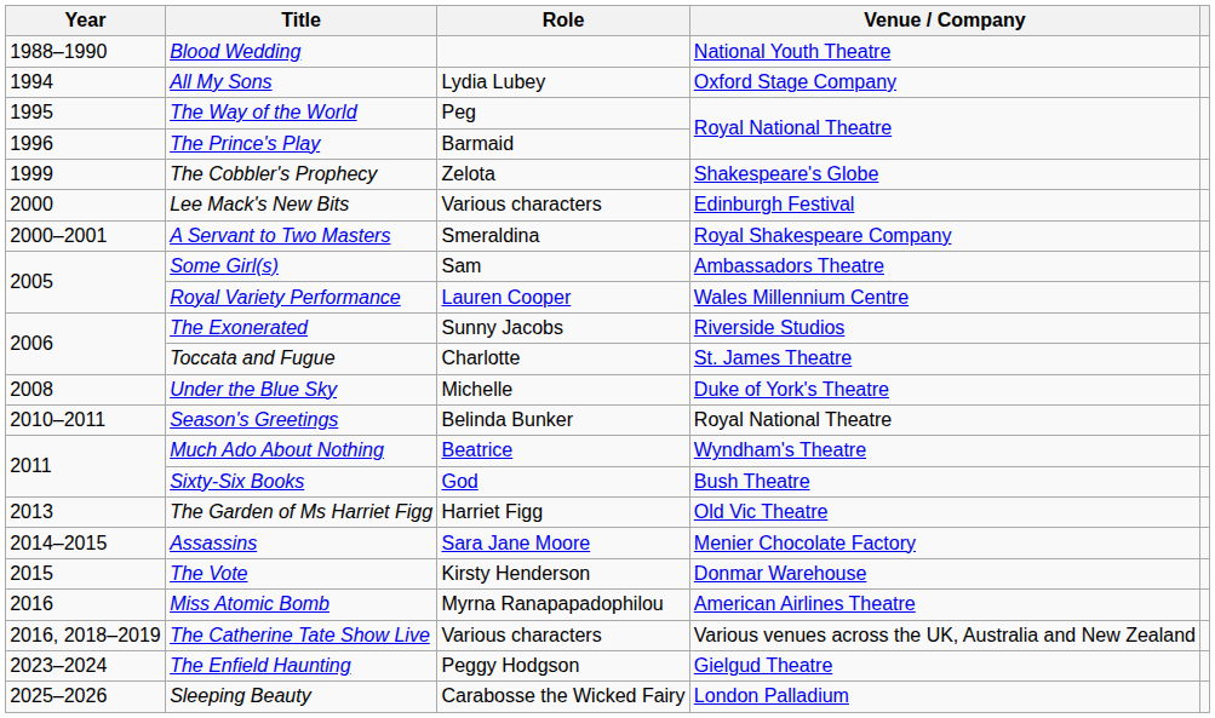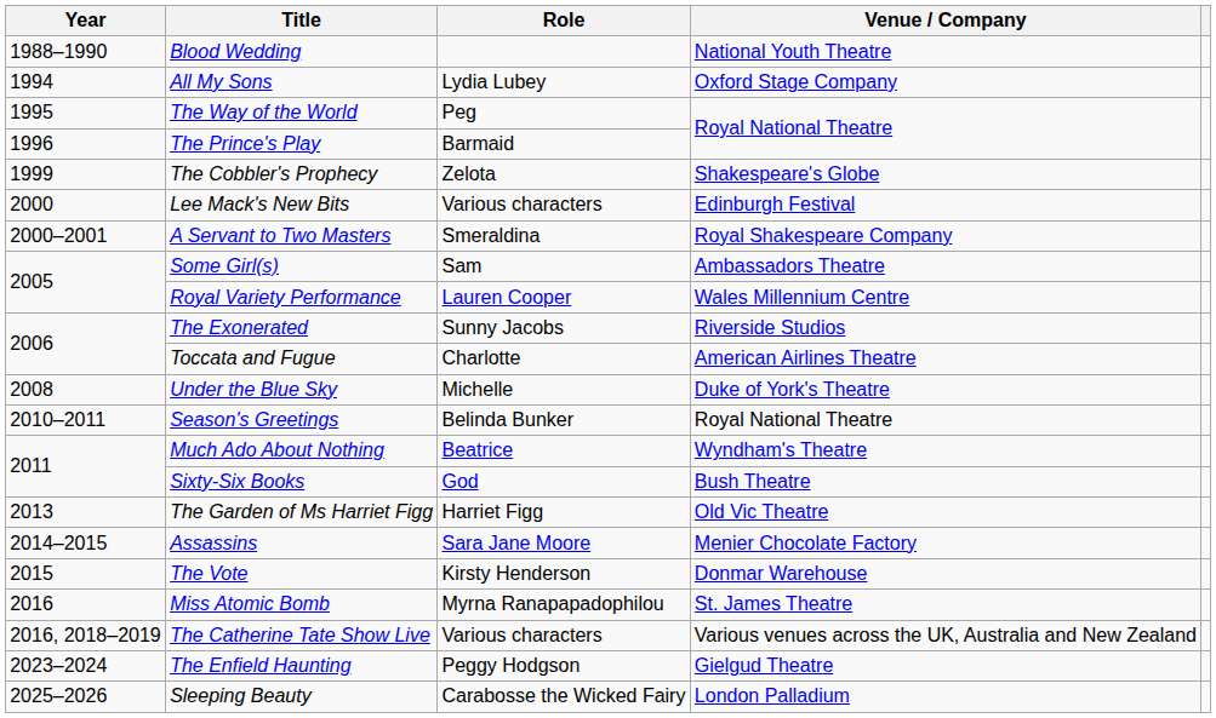 <table class="wikitable sortable">
 <tr style="text-align:center;">
 <th>Year</th>
 <th>Title</th>
 <th>Role</th>
 <th>Venue / Company</th>
 <th class="unsortable"></th>
 </tr>
 <tr>
 <td>1988–1990</td>
 <td><em><a href='#'>Blood Wedding</a></em></td>
 <td></td>
 <td><a href='#'>National Youth Theatre</a></td>
 <td style = "text-align: center;"></td>
 </tr>
 <tr>
 <td>1994</td>
 <td><em><a href='#'>All My Sons</a></em></td>
 <td>Lydia Lubey</td>
 <td><a href='#'>Oxford Stage Company</a></td>
 <td style = "text-align: center;"></td>
 </tr>
 <tr>
 <td>1995</td>
 <td><em><a href='#'>The Way of the World</a></em></td>
 <td>Peg</td>
 <td rowspan="2"><a href='#'>Royal National Theatre</a></td>
 <td rowspan="2" style = "text-align: center;"></td>
 </tr>
 <tr>
 <td>1996</td>
 <td><em><a href='#'>The Prince's Play</a></em></td>
 <td>Barmaid</td>
 </tr>
 <tr>
 <td>1999</td>
 <td><em>The Cobbler's Prophecy</em></td>
 <td>Zelota</td>
 <td><a href='#'>Shakespeare's Globe</a></td>
 <td style = "text-align: center;"></td>
 </tr>
 <tr>
 <td>2000</td>
 <td><em>Lee Mack's New Bits</em></td>
 <td>Various characters</td>
 <td><a href='#'>Edinburgh Festival</a></td>
 <td style = "text-align: center;"></td>
 </tr>
 <tr>
 <td>2000–2001</td>
 <td><em><a href='#'>A Servant to Two Masters</a></em></td>
 <td>Smeraldina</td>
 <td><a href='#'>Royal Shakespeare Company</a></td>
 <td style = "text-align: center;"></td>
 </tr>
 <tr>
 <td rowspan="2">2005</td>
 <td><em><a href='#'>Some Girl(s)</a></em></td>
 <td>Sam</td>
 <td><a href='#'>Ambassadors Theatre</a></td>
 <td style = "text-align: center;"></td>
 </tr>
 <tr>
 <td><em><a href='#'>Royal Variety Performance</a></em></td>
 <td><a href='#'>Lauren Cooper</a></td>
 <td><a href='#'>Wales Millennium Centre</a></td>
 <td style = "text-align: center;"></td>
 </tr>
 <tr>
 <td rowspan="2">2006</td>
 <td><em><a href='#'>The Exonerated</a></em></td>
 <td>Sunny Jacobs</td>
 <td><a href='#'>Riverside Studios</a></td>
 <td style = "text-align: center;"></td>
 </tr>
 <tr>
 <td><em>Toccata and Fugue</em></td>
 <td>Charlotte</td>
-<td><a href='#'>St. James Theatre</a></td>
+<td><a href='#'>American Airlines Theatre</a></td>
 <td style = "text-align: center;"></td>
 </tr>
 <tr>
 <td>2008</td>
 <td><em><a href='#'>Under the Blue Sky</a></em></td>
 <td>Michelle</td>
 <td><a href='#'>Duke of York's Theatre</a></td>
 <td style = "text-align: center;"></td>
 </tr>
 <tr>
 <td>2010–2011</td>
 <td><em><a href='#'>Season's Greetings</a></em></td>
 <td>Belinda Bunker</td>
 <td>Royal National Theatre</td>
 <td style = "text-align: center;"></td>
 </tr>
 <tr>
 <td rowspan="2">2011</td>
 <td><em><a href='#'>Much Ado About Nothing</a></em></td>
 <td><a href='#'>Beatrice</a></td>
 <td><a href='#'>Wyndham's Theatre</a></td>
 <td style = "text-align: center;"></td>
 </tr>
 <tr>
 <td><em><a href='#'>Sixty-Six Books</a></em></td>
 <td><a href='#'>God</a></td>
 <td><a href='#'>Bush Theatre</a></td>
 <td style = "text-align: center;"></td>
 </tr>
 <tr>
 <td>2013</td>
 <td><em>The Garden of Ms Harriet Figg</em></td>
 <td>Harriet Figg</td>
 <td><a href='#'>Old Vic Theatre</a></td>
 <td style = "text-align: center;"></td>
 </tr>
 <tr>
 <td>2014–2015</td>
 <td><em><a href='#'>Assassins</a></em></td>
 <td><a href='#'>Sara Jane Moore</a></td>
 <td><a href='#'>Menier Chocolate Factory</a></td>
 <td style = "text-align: center;"></td>
 </tr>
 <tr>
 <td>2015</td>
 <td><em><a href='#'>The Vote</a></em></td>
 <td>Kirsty Henderson</td>
 <td><a href='#'>Donmar Warehouse</a></td>
 <td style = "text-align: center;"></td>
 </tr>
 <tr>
 <td>2016</td>
 <td><em><a href='#'>Miss Atomic Bomb</a></em></td>
 <td>Myrna Ranapapadophilou</td>
-<td><a href='#'>American Airlines Theatre</a></td>
+<td><a href='#'>St. James Theatre</a></td>
 <td style = "text-align: center;"></td>
 </tr>
 <tr>
 <td>2016, 2018–2019</td>
 <td><em><a href='#'>The Catherine Tate Show Live</a></em></td>
 <td>Various characters</td>
 <td>Various venues across the UK, Australia and New Zealand</td>
 <td style = "text-align: center;"></td>
 </tr>
 <tr>
 <td>2023–2024</td>
 <td><em><a href='#'>The Enfield Haunting</a></em></td>
 <td>Peggy Hodgson</td>
 <td><a href='#'>Gielgud Theatre</a></td>
 <td style = "text-align: center;"></td>
 </tr>
 <tr>
 <td>2025–2026</td>
 <td><em>Sleeping Beauty</em></td>
 <td>Carabosse the Wicked Fairy</td>
 <td><a href='#'>London Palladium</a></td>
 <td style = "text-align: center;"></td>
 </tr>
 </table>
